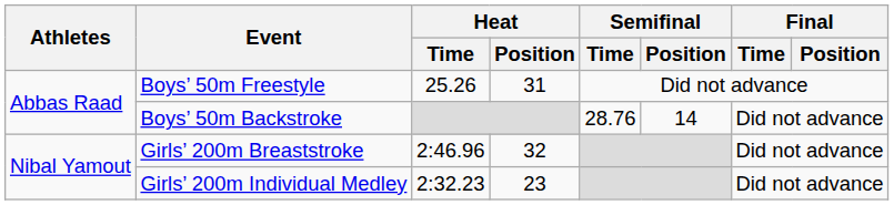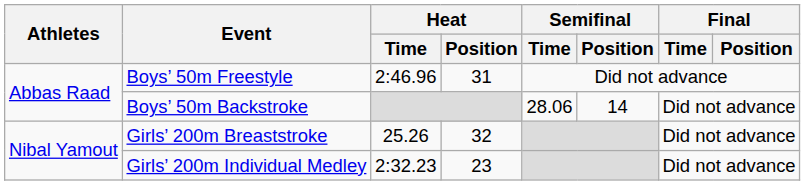 <table class="wikitable" border="1" style="font-size:90%">
 <tr>
 <th rowspan=2>Athletes</th>
 <th rowspan=2>Event</th>
 <th colspan=2>Heat</th>
 <th colspan=2>Semifinal</th>
 <th colspan=2>Final</th>
 </tr>
 <tr>
 <th>Time</th>
 <th>Position</th>
 <th>Time</th>
 <th>Position</th>
 <th>Time</th>
 <th>Position</th>
 </tr>
 <tr>
 <td rowspan=2><a href='#'>Abbas Raad</a></td>
 <td><a href='#'>Boys’ 50m Freestyle</a></td>
-<td align=center>25.26</td>
+<td align=center>2:46.96</td>
 <td align=center>31</td>
 <td colspan="4" align=center>Did not advance</td>
 </tr>
 <tr>
 <td><a href='#'>Boys’ 50m Backstroke</a></td>
 <td colspan=2 bgcolor=#DCDCDC></td>
-<td align=center>28.76</td>
+<td align=center>28.06</td>
 <td align=center>14</td>
 <td colspan="2" align=center>Did not advance</td>
 </tr>
 <tr>
 <td rowspan=2><a href='#'>Nibal Yamout</a></td>
 <td><a href='#'>Girls’ 200m Breaststroke</a></td>
-<td align=center>2:46.96</td>
+<td align=center>25.26</td>
 <td align=center>32</td>
 <td colspan=2 bgcolor=#DCDCDC></td>
 <td colspan="2" align=center>Did not advance</td>
 </tr>
 <tr>
 <td><a href='#'>Girls’ 200m Individual Medley</a></td>
 <td align=center>2:32.23</td>
 <td align=center>23</td>
 <td colspan=2 bgcolor=#DCDCDC></td>
 <td colspan="2" align=center>Did not advance</td>
 </tr>
 </table>
